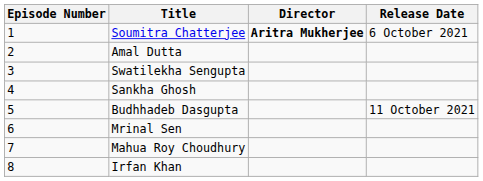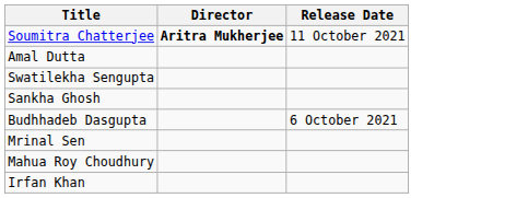 <table class="wikitable">
 <tr>
-<th>Episode Number</th>
 <th>Title</th>
 <th>Director</th>
 <th>Release Date</th>
 </tr>
 <tr>
-<td>1</td>
 <td><a href='#'>Soumitra Chatterjee</a></td>
 <td><strong>Aritra Mukherjee</strong></td>
-<td>6 October 2021</td>
+<td>11 October 2021</td>
 </tr>
 <tr>
-<td>2</td>
 <td>Amal Dutta</td>
 <td></td>
 <td></td>
 </tr>
 <tr>
-<td>3</td>
 <td>Swatilekha Sengupta</td>
 <td></td>
 <td></td>
 </tr>
 <tr>
-<td>4</td>
 <td>Sankha Ghosh</td>
 <td></td>
 <td></td>
 </tr>
 <tr>
-<td>5</td>
 <td>Budhhadeb Dasgupta</td>
 <td></td>
-<td>11 October 2021</td>
+<td>6 October 2021</td>
 </tr>
 <tr>
-<td>6</td>
 <td>Mrinal Sen</td>
 <td></td>
 <td></td>
 </tr>
 <tr>
-<td>7</td>
 <td>Mahua Roy Choudhury</td>
 <td></td>
 <td></td>
 </tr>
 <tr>
-<td>8</td>
 <td>Irfan Khan</td>
 <td></td>
 <td></td>
 </tr>
 </table>
